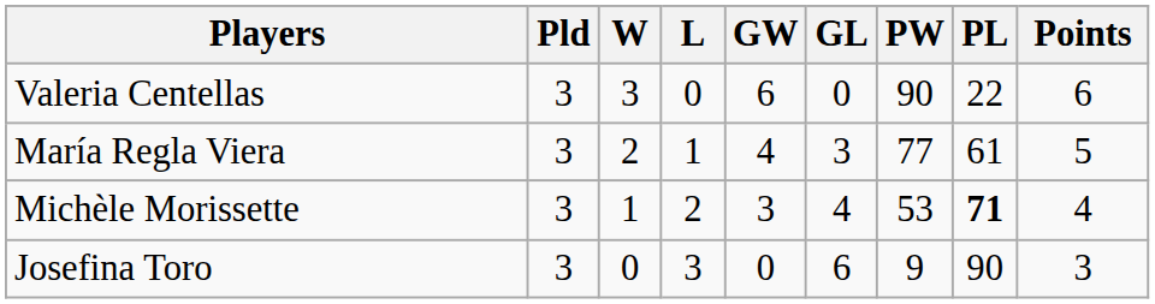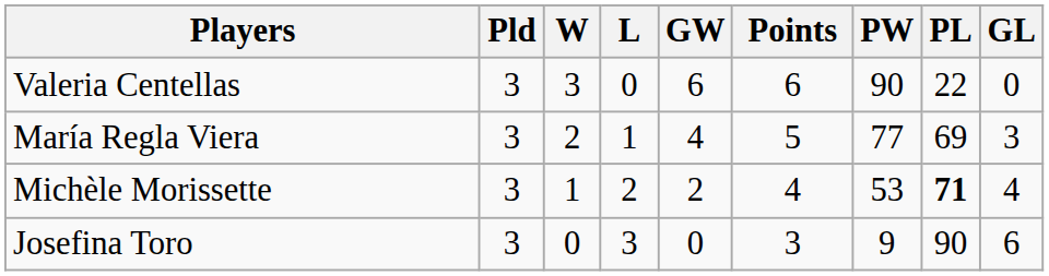 <table class=wikitable style="text-align:center">
 <tr>
 <th width=220>Players</th>
 <th width=20>Pld</th>
 <th width=20>W</th>
 <th width=20>L</th>
 <th width=20>GW</th>
-<th width=20>GL</th>
+<th width=50>Points</th>
 <th width=20>PW</th>
 <th width=20>PL</th>
-<th width=50>Points</th>
+<th width=20>GL</th>
 </tr>
 <tr>
 <td align=left>  Valeria Centellas</td>
 <td>3</td>
 <td>3</td>
 <td>0</td>
 <td>6</td>
-<td>0</td>
+<td>6</td>
 <td>90</td>
 <td>22</td>
-<td>6</td>
+<td>0</td>
 </tr>
 <tr>
 <td align=left> María Regla Viera</td>
 <td>3</td>
 <td>2</td>
 <td>1</td>
 <td>4</td>
+<td>5</td>
+<td>77</td>
+<td>69</td>
 <td>3</td>
-<td>77</td>
-<td>61</td>
-<td>5</td>
 </tr>
 <tr>
 <td align=left> Michèle Morissette</td>
 <td>3</td>
 <td>1</td>
 <td>2</td>
-<td>3</td>
+<td>2</td>
 <td>4</td>
 <td>53</td>
 <td><strong>71</strong></td>
 <td>4</td>
 </tr>
 <tr>
 <td align=left> Josefina Toro</td>
 <td>3</td>
 <td>0</td>
 <td>3</td>
 <td>0</td>
-<td>6</td>
+<td>3</td>
 <td>9</td>
 <td>90</td>
-<td>3</td>
+<td>6</td>
 </tr>
 </table>
